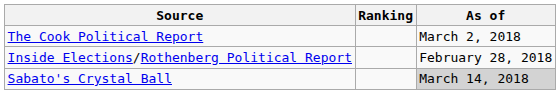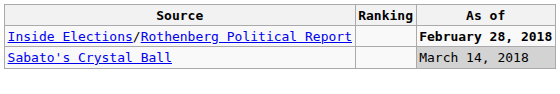 <table class="wikitable">
 <tr>
 <th>Source</th>
 <th>Ranking</th>
 <th>As of</th>
 </tr>
 <tr>
-<td><a href='#'>The Cook Political Report</a></td>
-<td></td>
-<td>March 2, 2018</td>
-</tr>
-<tr>
 <td><a href='#'>Inside Elections</a>/<a href='#'>Rothenberg Political Report</a></td>
 <td></td>
-<td>February 28, 2018</td>
+<td><strong>February 28, 2018</strong></td>
 </tr>
 <tr>
 <td><a href='#'>Sabato's Crystal Ball</a></td>
 <td></td>
 <td style="background: lightgrey;">March 14, 2018</td>
 </tr>
 </table>
